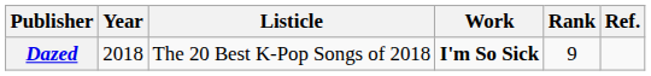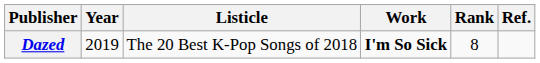 <table class="wikitable" style="text-align:center">
 <tr>
 <th scope="col">Publisher</th>
 <th scope="col">Year</th>
 <th scope="col">Listicle</th>
 <th scope="col">Work</th>
 <th scope="col">Rank</th>
 <th scope="col" class="unsortable">Ref.</th>
 </tr>
 <tr>
 <th scope="row"><em><a href='#'>Dazed</a></em></th>
-<td>2018</td>
+<td>2019</td>
 <td>The 20 Best K-Pop Songs of 2018</td>
 <td><strong>I'm So Sick</strong></td>
-<td>9</td>
+<td>8</td>
 <td style="text-align:center;"></td>
 </tr>
 </table>
